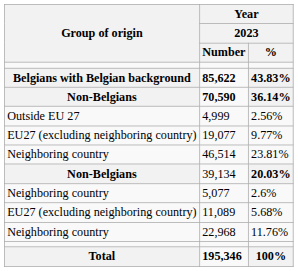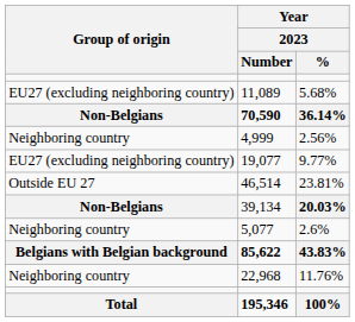 <table class="wikitable sortable mw-collapsible">
 <tr>
 <th rowspan="3">Group of origin</th>
 <th colspan="2">Year</th>
 </tr>
 <tr>
 <th colspan="2">2023</th>
 </tr>
 <tr>
 <th>Number</th>
 <th>%</th>
 </tr>
 <tr>
 <td></td>
 <td></td>
 <td></td>
 </tr>
 <tr>
-<th>Belgians with Belgian background</th>
-<td><strong>85,622</strong></td>
-<th>43.83%</th>
+<td>EU27 (excluding neighboring country)</td>
+<td>11,089</td>
+<td>5.68%</td>
 </tr>
 <tr>
 <th>Non-Belgians</th>
 <td><strong>70,590</strong></td>
 <th>36.14%</th>
 </tr>
 <tr>
-<td>Outside EU 27</td>
+<td>Neighboring country</td>
 <td>4,999</td>
 <td>2.56%</td>
 </tr>
 <tr>
 <td>EU27 (excluding neighboring country)</td>
 <td>19,077</td>
 <td>9.77%</td>
 </tr>
 <tr>
-<td>Neighboring country</td>
+<td>Outside EU 27</td>
 <td>46,514</td>
 <td>23.81%</td>
 </tr>
 <tr>
 <th>Non-Belgians</th>
 <td>39,134</td>
 <th>20.03%</th>
 </tr>
 <tr>
 <td>Neighboring country</td>
 <td>5,077</td>
 <td>2.6%</td>
 </tr>
 <tr>
-<td>EU27 (excluding neighboring country)</td>
-<td>11,089</td>
-<td>5.68%</td>
+<th>Belgians with Belgian background</th>
+<td><strong>85,622</strong></td>
+<th>43.83%</th>
 </tr>
 <tr>
 <td>Neighboring country</td>
 <td>22,968</td>
 <td>11.76%</td>
 </tr>
 <tr>
 <td></td>
 <td></td>
 <td></td>
 </tr>
 <tr>
 <th>Total</th>
 <td><strong>195,346</strong></td>
 <th>100%</th>
 </tr>
 </table>
